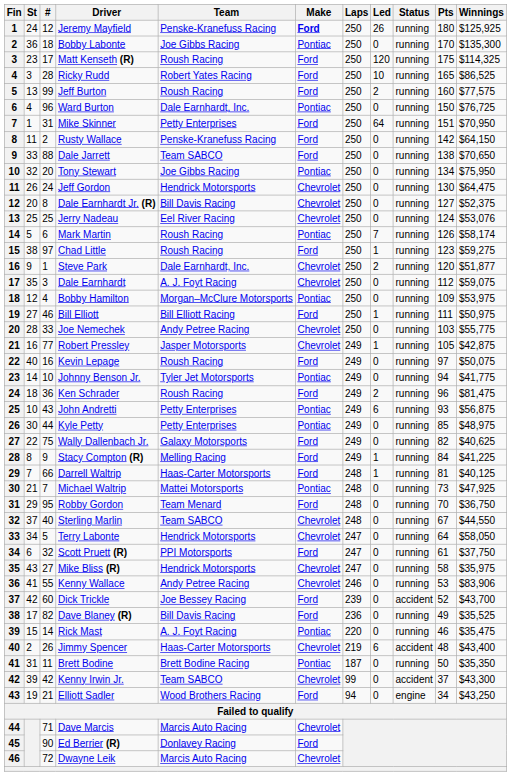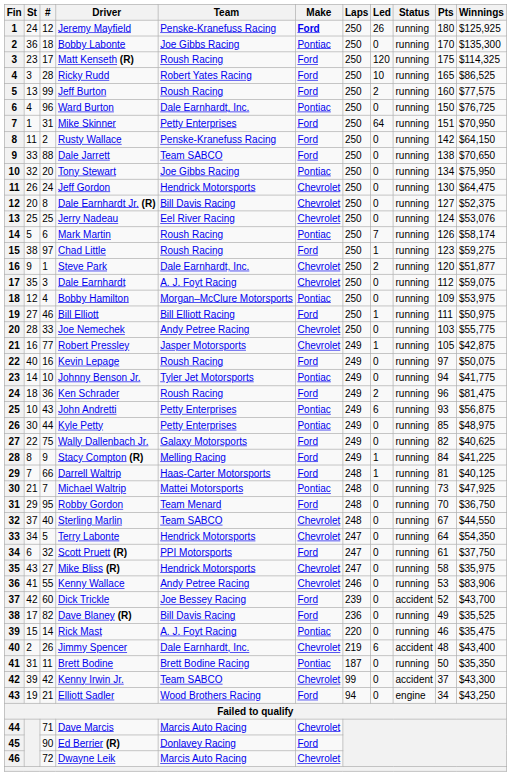 <table class="wikitable" style="font-size:95%">
 <tr>
 <th>Fin</th>
 <th>St</th>
 <th>#</th>
 <th>Driver</th>
 <th>Team</th>
 <th>Make</th>
 <th>Laps</th>
 <th>Led</th>
 <th>Status</th>
 <th>Pts</th>
 <th>Winnings</th>
 </tr>
 <tr>
 <th>1</th>
 <td>24</td>
 <td>12</td>
 <td><a href='#'>Jeremy Mayfield</a></td>
 <td><a href='#'>Penske-Kranefuss Racing</a></td>
 <td><strong><a href='#'>Ford</a></strong></td>
 <td>250</td>
 <td>26</td>
 <td>running</td>
 <td>180</td>
 <td>$125,925</td>
 </tr>
 <tr>
 <th>2</th>
 <td>36</td>
 <td>18</td>
 <td><a href='#'>Bobby Labonte</a></td>
 <td><a href='#'>Joe Gibbs Racing</a></td>
 <td><a href='#'>Pontiac</a></td>
 <td>250</td>
 <td>0</td>
 <td>running</td>
 <td>170</td>
 <td>$135,300</td>
 </tr>
 <tr>
 <th>3</th>
 <td>23</td>
 <td>17</td>
 <td><a href='#'>Matt Kenseth</a> <strong>(R)</strong></td>
 <td><a href='#'>Roush Racing</a></td>
 <td><a href='#'>Ford</a></td>
 <td>250</td>
 <td>120</td>
 <td>running</td>
 <td>175</td>
 <td>$114,325</td>
 </tr>
 <tr>
 <th>4</th>
 <td>3</td>
 <td>28</td>
 <td><a href='#'>Ricky Rudd</a></td>
 <td><a href='#'>Robert Yates Racing</a></td>
 <td><a href='#'>Ford</a></td>
 <td>250</td>
 <td>10</td>
 <td>running</td>
 <td>165</td>
 <td>$86,525</td>
 </tr>
 <tr>
 <th>5</th>
 <td>13</td>
 <td>99</td>
 <td><a href='#'>Jeff Burton</a></td>
 <td><a href='#'>Roush Racing</a></td>
 <td><a href='#'>Ford</a></td>
 <td>250</td>
 <td>2</td>
 <td>running</td>
 <td>160</td>
 <td>$77,575</td>
 </tr>
 <tr>
 <th>6</th>
 <td>4</td>
 <td>96</td>
 <td><a href='#'>Ward Burton</a></td>
 <td><a href='#'>Dale Earnhardt, Inc.</a></td>
 <td><a href='#'>Pontiac</a></td>
 <td>250</td>
 <td>0</td>
 <td>running</td>
 <td>150</td>
 <td>$76,725</td>
 </tr>
 <tr>
 <th>7</th>
 <td>1</td>
 <td>31</td>
 <td><a href='#'>Mike Skinner</a></td>
 <td><a href='#'>Petty Enterprises</a></td>
 <td><a href='#'>Ford</a></td>
 <td>250</td>
 <td>64</td>
 <td>running</td>
 <td>151</td>
 <td>$70,950</td>
 </tr>
 <tr>
 <th>8</th>
 <td>11</td>
 <td>2</td>
 <td><a href='#'>Rusty Wallace</a></td>
 <td><a href='#'>Penske-Kranefuss Racing</a></td>
 <td><a href='#'>Ford</a></td>
 <td>250</td>
 <td>0</td>
 <td>running</td>
 <td>142</td>
 <td>$64,150</td>
 </tr>
 <tr>
 <th>9</th>
 <td>33</td>
 <td>88</td>
 <td><a href='#'>Dale Jarrett</a></td>
 <td><a href='#'>Team SABCO</a></td>
 <td><a href='#'>Ford</a></td>
 <td>250</td>
 <td>0</td>
 <td>running</td>
 <td>138</td>
 <td>$70,650</td>
 </tr>
 <tr>
 <th>10</th>
 <td>32</td>
 <td>20</td>
 <td><a href='#'>Tony Stewart</a></td>
 <td><a href='#'>Joe Gibbs Racing</a></td>
 <td><a href='#'>Pontiac</a></td>
 <td>250</td>
 <td>0</td>
 <td>running</td>
 <td>134</td>
 <td>$75,950</td>
 </tr>
 <tr>
 <th>11</th>
 <td>26</td>
 <td>24</td>
 <td><a href='#'>Jeff Gordon</a></td>
 <td><a href='#'>Hendrick Motorsports</a></td>
 <td><a href='#'>Chevrolet</a></td>
 <td>250</td>
 <td>0</td>
 <td>running</td>
 <td>130</td>
 <td>$64,475</td>
 </tr>
 <tr>
 <th>12</th>
 <td>20</td>
 <td>8</td>
 <td><a href='#'>Dale Earnhardt Jr.</a> <strong>(R)</strong></td>
 <td><a href='#'>Bill Davis Racing</a></td>
 <td><a href='#'>Chevrolet</a></td>
 <td>250</td>
 <td>0</td>
 <td>running</td>
 <td>127</td>
 <td>$52,375</td>
 </tr>
 <tr>
 <th>13</th>
 <td>25</td>
 <td>25</td>
 <td><a href='#'>Jerry Nadeau</a></td>
 <td><a href='#'>Eel River Racing</a></td>
 <td><a href='#'>Chevrolet</a></td>
 <td>250</td>
 <td>0</td>
 <td>running</td>
 <td>124</td>
 <td>$53,076</td>
 </tr>
 <tr>
 <th>14</th>
 <td>5</td>
 <td>6</td>
 <td><a href='#'>Mark Martin</a></td>
 <td><a href='#'>Roush Racing</a></td>
 <td><a href='#'>Pontiac</a></td>
 <td>250</td>
 <td>7</td>
 <td>running</td>
 <td>126</td>
 <td>$58,174</td>
 </tr>
 <tr>
 <th>15</th>
 <td>38</td>
 <td>97</td>
 <td><a href='#'>Chad Little</a></td>
 <td><a href='#'>Roush Racing</a></td>
 <td><a href='#'>Ford</a></td>
 <td>250</td>
 <td>1</td>
 <td>running</td>
 <td>123</td>
 <td>$59,275</td>
 </tr>
 <tr>
 <th>16</th>
 <td>9</td>
 <td>1</td>
 <td><a href='#'>Steve Park</a></td>
 <td><a href='#'>Dale Earnhardt, Inc.</a></td>
 <td><a href='#'>Chevrolet</a></td>
 <td>250</td>
 <td>2</td>
 <td>running</td>
 <td>120</td>
 <td>$51,877</td>
 </tr>
 <tr>
 <th>17</th>
 <td>35</td>
 <td>3</td>
 <td><a href='#'>Dale Earnhardt</a></td>
 <td><a href='#'>A. J. Foyt Racing</a></td>
 <td><a href='#'>Chevrolet</a></td>
 <td>250</td>
 <td>0</td>
 <td>running</td>
 <td>112</td>
 <td>$59,075</td>
 </tr>
 <tr>
 <th>18</th>
 <td>12</td>
 <td>4</td>
 <td><a href='#'>Bobby Hamilton</a></td>
 <td><a href='#'>Morgan–McClure Motorsports</a></td>
 <td><a href='#'>Pontiac</a></td>
 <td>250</td>
 <td>0</td>
 <td>running</td>
 <td>109</td>
 <td>$53,975</td>
 </tr>
 <tr>
 <th>19</th>
 <td>27</td>
 <td>46</td>
 <td><a href='#'>Bill Elliott</a></td>
 <td><a href='#'>Bill Elliott Racing</a></td>
 <td><a href='#'>Ford</a></td>
 <td>250</td>
 <td>1</td>
 <td>running</td>
 <td>111</td>
 <td>$50,975</td>
 </tr>
 <tr>
 <th>20</th>
 <td>28</td>
 <td>33</td>
 <td><a href='#'>Joe Nemechek</a></td>
 <td><a href='#'>Andy Petree Racing</a></td>
 <td><a href='#'>Chevrolet</a></td>
 <td>250</td>
 <td>0</td>
 <td>running</td>
 <td>103</td>
 <td>$55,775</td>
 </tr>
 <tr>
 <th>21</th>
 <td>16</td>
 <td>77</td>
 <td><a href='#'>Robert Pressley</a></td>
 <td><a href='#'>Jasper Motorsports</a></td>
 <td><a href='#'>Chevrolet</a></td>
 <td>249</td>
 <td>1</td>
 <td>running</td>
 <td>105</td>
 <td>$42,875</td>
 </tr>
 <tr>
 <th>22</th>
 <td>40</td>
 <td>16</td>
 <td><a href='#'>Kevin Lepage</a></td>
 <td><a href='#'>Roush Racing</a></td>
 <td><a href='#'>Ford</a></td>
 <td>249</td>
 <td>0</td>
 <td>running</td>
 <td>97</td>
 <td>$50,075</td>
 </tr>
 <tr>
 <th>23</th>
 <td>14</td>
 <td>10</td>
 <td><a href='#'>Johnny Benson Jr.</a></td>
 <td><a href='#'>Tyler Jet Motorsports</a></td>
 <td><a href='#'>Pontiac</a></td>
 <td>249</td>
 <td>0</td>
 <td>running</td>
 <td>94</td>
 <td>$41,775</td>
 </tr>
 <tr>
 <th>24</th>
 <td>18</td>
 <td>36</td>
 <td><a href='#'>Ken Schrader</a></td>
 <td><a href='#'>Roush Racing</a></td>
 <td><a href='#'>Ford</a></td>
 <td>249</td>
 <td>2</td>
 <td>running</td>
 <td>96</td>
 <td>$81,475</td>
 </tr>
 <tr>
 <th>25</th>
 <td>10</td>
 <td>43</td>
 <td><a href='#'>John Andretti</a></td>
 <td><a href='#'>Petty Enterprises</a></td>
 <td><a href='#'>Pontiac</a></td>
 <td>249</td>
 <td>6</td>
 <td>running</td>
 <td>93</td>
 <td>$56,875</td>
 </tr>
 <tr>
 <th>26</th>
 <td>30</td>
 <td>44</td>
 <td><a href='#'>Kyle Petty</a></td>
 <td><a href='#'>Petty Enterprises</a></td>
 <td><a href='#'>Pontiac</a></td>
 <td>249</td>
 <td>0</td>
 <td>running</td>
 <td>85</td>
 <td>$48,975</td>
 </tr>
 <tr>
 <th>27</th>
 <td>22</td>
 <td>75</td>
 <td><a href='#'>Wally Dallenbach Jr.</a></td>
 <td><a href='#'>Galaxy Motorsports</a></td>
 <td><a href='#'>Ford</a></td>
 <td>249</td>
 <td>0</td>
 <td>running</td>
 <td>82</td>
 <td>$40,625</td>
 </tr>
 <tr>
 <th>28</th>
 <td>8</td>
 <td>9</td>
 <td><a href='#'>Stacy Compton</a> <strong>(R)</strong></td>
 <td><a href='#'>Melling Racing</a></td>
 <td><a href='#'>Ford</a></td>
 <td>249</td>
 <td>1</td>
 <td>running</td>
 <td>84</td>
 <td>$41,225</td>
 </tr>
 <tr>
 <th>29</th>
 <td>7</td>
 <td>66</td>
 <td><a href='#'>Darrell Waltrip</a></td>
 <td><a href='#'>Haas-Carter Motorsports</a></td>
 <td><a href='#'>Ford</a></td>
 <td>248</td>
 <td>1</td>
 <td>running</td>
 <td>81</td>
 <td>$40,125</td>
 </tr>
 <tr>
 <th>30</th>
 <td>21</td>
 <td>7</td>
 <td><a href='#'>Michael Waltrip</a></td>
 <td><a href='#'>Mattei Motorsports</a></td>
 <td><a href='#'>Pontiac</a></td>
 <td>248</td>
 <td>0</td>
 <td>running</td>
 <td>73</td>
 <td>$47,925</td>
 </tr>
 <tr>
 <th>31</th>
 <td>29</td>
 <td>95</td>
 <td><a href='#'>Robby Gordon</a></td>
 <td><a href='#'>Team Menard</a></td>
 <td><a href='#'>Ford</a></td>
 <td>248</td>
 <td>0</td>
 <td>running</td>
 <td>70</td>
 <td>$36,750</td>
 </tr>
 <tr>
 <th>32</th>
 <td>37</td>
 <td>40</td>
 <td><a href='#'>Sterling Marlin</a></td>
 <td><a href='#'>Team SABCO</a></td>
 <td><a href='#'>Chevrolet</a></td>
 <td>248</td>
 <td>0</td>
 <td>running</td>
 <td>67</td>
 <td>$44,550</td>
 </tr>
 <tr>
 <th>33</th>
 <td>34</td>
 <td>5</td>
 <td><a href='#'>Terry Labonte</a></td>
 <td><a href='#'>Hendrick Motorsports</a></td>
 <td><a href='#'>Chevrolet</a></td>
 <td>247</td>
 <td>0</td>
 <td>running</td>
 <td>64</td>
-<td>$58,050</td>
+<td>$54,350</td>
 </tr>
 <tr>
 <th>34</th>
 <td>6</td>
 <td>32</td>
 <td><a href='#'>Scott Pruett</a> <strong>(R)</strong></td>
 <td><a href='#'>PPI Motorsports</a></td>
 <td><a href='#'>Ford</a></td>
 <td>247</td>
 <td>0</td>
 <td>running</td>
 <td>61</td>
 <td>$37,750</td>
 </tr>
 <tr>
 <th>35</th>
 <td>43</td>
 <td>27</td>
 <td><a href='#'>Mike Bliss</a> <strong>(R)</strong></td>
 <td><a href='#'>Hendrick Motorsports</a></td>
 <td><a href='#'>Chevrolet</a></td>
 <td>247</td>
 <td>0</td>
 <td>running</td>
 <td>58</td>
 <td>$35,975</td>
 </tr>
 <tr>
 <th>36</th>
 <td>41</td>
 <td>55</td>
 <td><a href='#'>Kenny Wallace</a></td>
 <td><a href='#'>Andy Petree Racing</a></td>
 <td><a href='#'>Chevrolet</a></td>
 <td>246</td>
 <td>0</td>
 <td>running</td>
 <td>53</td>
 <td>$83,906</td>
 </tr>
 <tr>
 <th>37</th>
 <td>42</td>
 <td>60</td>
 <td><a href='#'>Dick Trickle</a></td>
 <td><a href='#'>Joe Bessey Racing</a></td>
 <td><a href='#'>Ford</a></td>
 <td>239</td>
 <td>0</td>
 <td>accident</td>
 <td>52</td>
 <td>$43,700</td>
 </tr>
 <tr>
 <th>38</th>
 <td>17</td>
 <td>82</td>
 <td><a href='#'>Dave Blaney</a> <strong>(R)</strong></td>
 <td><a href='#'>Bill Davis Racing</a></td>
 <td><a href='#'>Ford</a></td>
 <td>236</td>
 <td>0</td>
 <td>running</td>
 <td>49</td>
 <td>$35,525</td>
 </tr>
 <tr>
 <th>39</th>
 <td>15</td>
 <td>14</td>
 <td><a href='#'>Rick Mast</a></td>
 <td><a href='#'>A. J. Foyt Racing</a></td>
 <td><a href='#'>Pontiac</a></td>
 <td>220</td>
 <td>0</td>
 <td>running</td>
 <td>46</td>
 <td>$35,475</td>
 </tr>
 <tr>
 <th>40</th>
 <td>2</td>
 <td>26</td>
 <td><a href='#'>Jimmy Spencer</a></td>
-<td><a href='#'>Haas-Carter Motorsports</a></td>
+<td><a href='#'>Dale Earnhardt, Inc.</a></td>
 <td><a href='#'>Chevrolet</a></td>
 <td>219</td>
 <td>6</td>
 <td>accident</td>
 <td>48</td>
 <td>$43,400</td>
 </tr>
 <tr>
 <th>41</th>
 <td>31</td>
 <td>11</td>
 <td><a href='#'>Brett Bodine</a></td>
 <td><a href='#'>Brett Bodine Racing</a></td>
 <td><a href='#'>Pontiac</a></td>
 <td>187</td>
 <td>0</td>
 <td>running</td>
 <td>50</td>
 <td>$35,350</td>
 </tr>
 <tr>
 <th>42</th>
 <td>39</td>
 <td>42</td>
 <td><a href='#'>Kenny Irwin Jr.</a></td>
 <td><a href='#'>Team SABCO</a></td>
 <td><a href='#'>Chevrolet</a></td>
 <td>99</td>
 <td>0</td>
 <td>accident</td>
 <td>37</td>
 <td>$43,300</td>
 </tr>
 <tr>
 <th>43</th>
 <td>19</td>
 <td>21</td>
 <td><a href='#'>Elliott Sadler</a></td>
 <td><a href='#'>Wood Brothers Racing</a></td>
 <td><a href='#'>Ford</a></td>
 <td>94</td>
 <td>0</td>
 <td>engine</td>
 <td>34</td>
 <td>$43,250</td>
 </tr>
 <tr>
 <th colspan="11">Failed to qualify</th>
 </tr>
 <tr>
 <th>44</th>
 <th rowspan="3"></th>
 <td>71</td>
 <td><a href='#'>Dave Marcis</a></td>
 <td><a href='#'>Marcis Auto Racing</a></td>
 <td><a href='#'>Chevrolet</a></td>
 <th colspan="5" rowspan="3"></th>
 </tr>
 <tr>
 <th>45</th>
 <td>90</td>
 <td><a href='#'>Ed Berrier</a> <strong>(R)</strong></td>
 <td><a href='#'>Donlavey Racing</a></td>
 <td><a href='#'>Ford</a></td>
 </tr>
 <tr>
 <th>46</th>
 <td>72</td>
 <td><a href='#'>Dwayne Leik</a></td>
 <td><a href='#'>Marcis Auto Racing</a></td>
 <td><a href='#'>Chevrolet</a></td>
 </tr>
 <tr>
 <th colspan="11"></th>
 </tr>
 </table>
